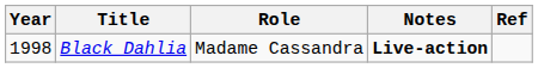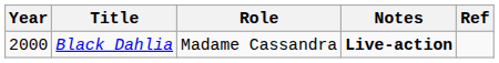 <table class="wikitable">
 <tr>
 <th>Year</th>
 <th>Title</th>
 <th>Role</th>
 <th>Notes</th>
 <th>Ref</th>
 </tr>
 <tr>
-<td>1998</td>
+<td>2000</td>
 <td><em><a href='#'>Black Dahlia</a></em></td>
 <td>Madame Cassandra</td>
 <td><strong>Live-action</strong></td>
 <td></td>
 </tr>
 </table>
